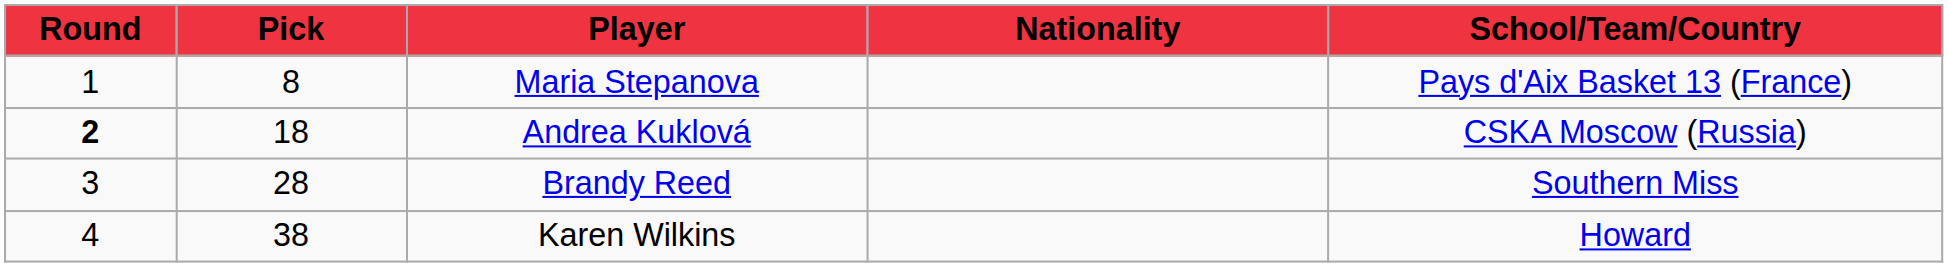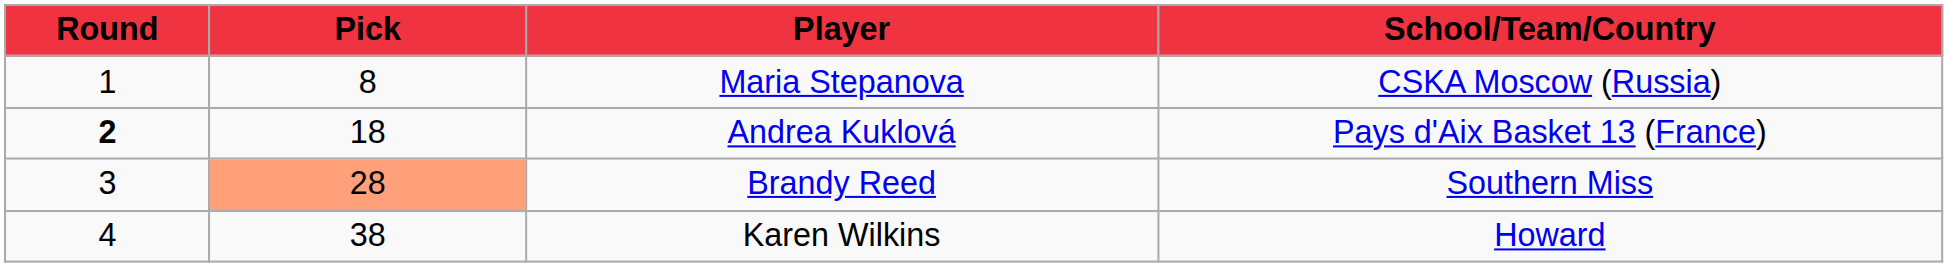 <table class="wikitable" style="text-align:center; width:60em">
 <tr>
 <th style="background: #EF3340" width="2%"><span>Round</span></th>
 <th style="background: #EF3340" width="5%"><span>Pick</span></th>
 <th style="background: #EF3340" width="10%"><span>Player</span></th>
-<th style="background: #EF3340" width="10%"><span>Nationality</span></th>
 <th style="background: #EF3340" width="10%"><span>School/Team/Country</span></th>
 </tr>
 <tr>
 <td>1</td>
 <td>8</td>
 <td><a href='#'>Maria Stepanova</a></td>
-<td></td>
-<td><a href='#'>Pays d'Aix Basket 13</a> (<a href='#'>France</a>)</td>
+<td><a href='#'>CSKA Moscow</a> (<a href='#'>Russia</a>)</td>
 </tr>
 <tr>
 <td><strong>2</strong></td>
 <td>18</td>
 <td><a href='#'>Andrea Kuklová</a></td>
-<td></td>
-<td><a href='#'>CSKA Moscow</a> (<a href='#'>Russia</a>)</td>
+<td><a href='#'>Pays d'Aix Basket 13</a> (<a href='#'>France</a>)</td>
 </tr>
 <tr>
 <td>3</td>
-<td>28</td>
+<td style="background: lightsalmon;">28</td>
 <td><a href='#'>Brandy Reed</a></td>
-<td></td>
 <td><a href='#'>Southern Miss</a></td>
 </tr>
 <tr>
 <td>4</td>
 <td>38</td>
 <td>Karen Wilkins</td>
-<td></td>
 <td><a href='#'>Howard</a></td>
 </tr>
 </table>
